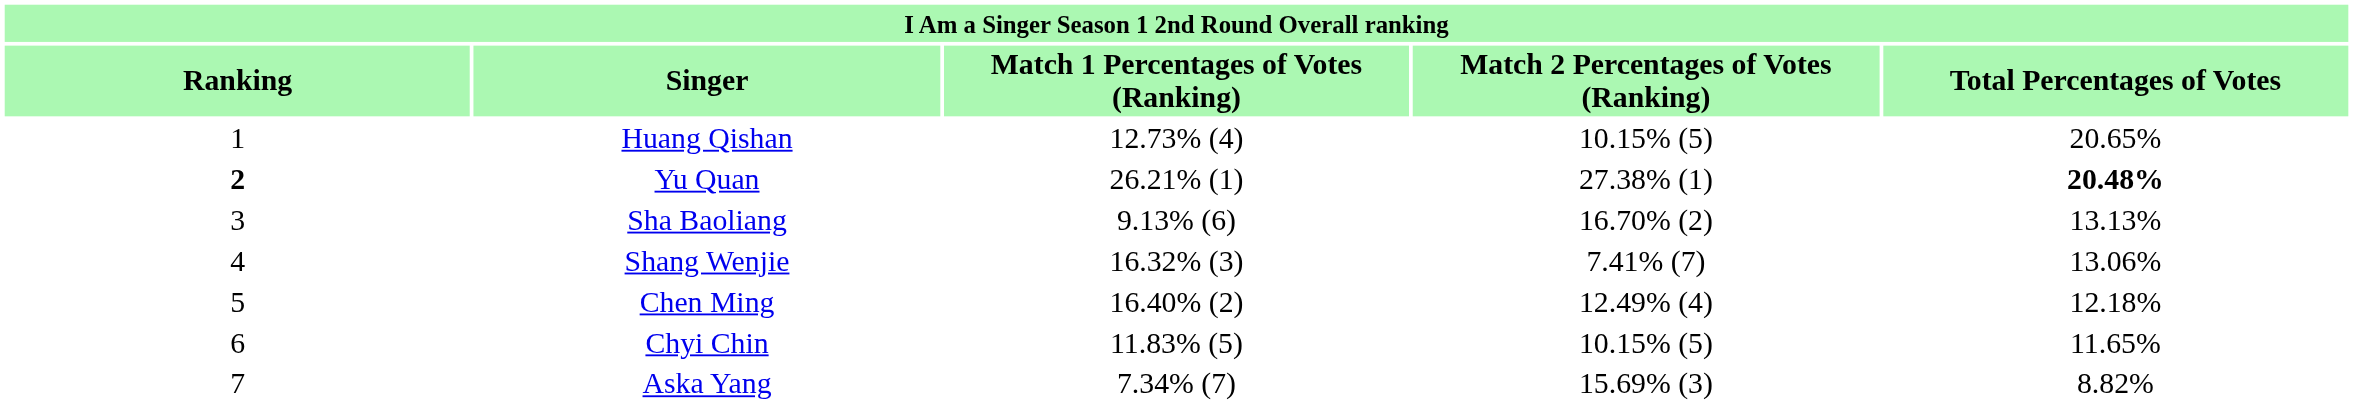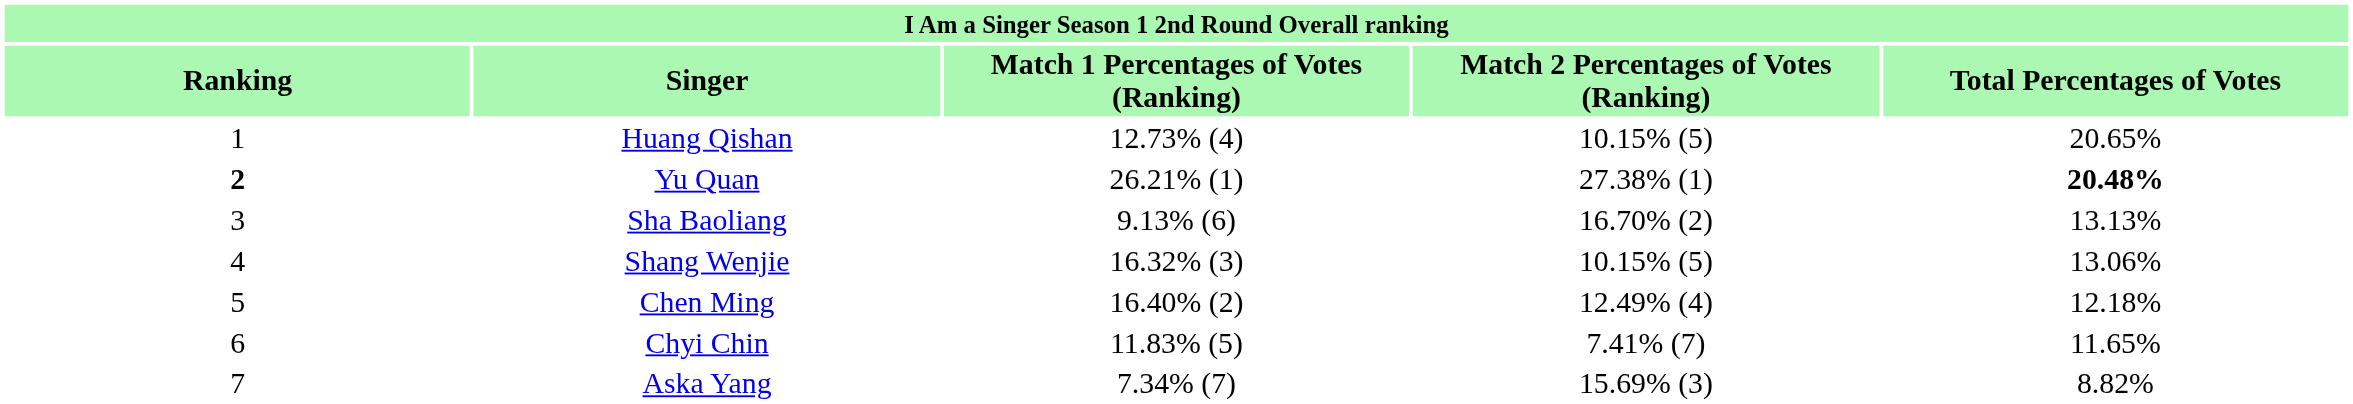 <table class="wikitalble" width="100%" style="text-align:center">
 <tr style="background:#ABF8B2">
 <td colspan="9"><small><strong>I Am a Singer Season 1 2nd Round Overall ranking</strong></small></td>
 </tr>
 <tr style="background:#ABF8B2">
 <td style="width:10%"><strong>Ranking</strong></td>
 <td style="width:10%"><strong>Singer</strong></td>
 <td style="width:10%"><strong>Match 1 Percentages of Votes (Ranking) </strong></td>
 <td style="width:10%"><strong>Match 2 Percentages of Votes (Ranking) </strong></td>
 <td style="width:10%"><strong>Total Percentages of Votes</strong></td>
 </tr>
 <tr>
 <td>1</td>
 <td><a href='#'>Huang Qishan</a></td>
 <td>12.73% (4)</td>
 <td>10.15% (5)</td>
 <td>20.65%</td>
 </tr>
 <tr>
 <td><strong>2</strong></td>
 <td><a href='#'>Yu Quan</a></td>
 <td>26.21% (1)</td>
 <td>27.38% (1)</td>
 <td><strong>20.48%</strong></td>
 </tr>
 <tr>
 <td>3</td>
 <td><a href='#'>Sha Baoliang</a></td>
 <td>9.13% (6)</td>
 <td>16.70% (2)</td>
 <td>13.13%</td>
 </tr>
 <tr>
 <td>4</td>
 <td><a href='#'>Shang Wenjie</a></td>
 <td>16.32% (3)</td>
-<td>7.41% (7)</td>
+<td>10.15% (5)</td>
 <td>13.06%</td>
 </tr>
 <tr>
 <td>5</td>
 <td><a href='#'>Chen Ming</a></td>
 <td>16.40% (2)</td>
 <td>12.49% (4)</td>
 <td>12.18%</td>
 </tr>
 <tr>
 <td>6</td>
 <td><a href='#'>Chyi Chin</a></td>
 <td>11.83% (5)</td>
-<td>10.15% (5)</td>
+<td>7.41% (7)</td>
 <td>11.65%</td>
 </tr>
 <tr>
 <td>7</td>
 <td><a href='#'>Aska Yang</a></td>
 <td>7.34% (7)</td>
 <td>15.69% (3)</td>
 <td>8.82%</td>
 </tr>
 </table>
